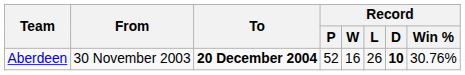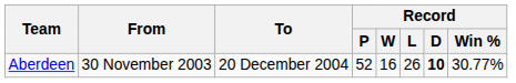 <table class="wikitable">
 <tr>
 <th rowspan="2">Team</th>
 <th rowspan="2">From</th>
 <th rowspan="2">To</th>
 <th colspan="5">Record</th>
 </tr>
 <tr>
 <th>P</th>
 <th>W</th>
 <th>L</th>
 <th>D</th>
 <th>Win %</th>
 </tr>
 <tr>
 <td><a href='#'>Aberdeen</a></td>
 <td>30 November 2003</td>
-<td><strong>20 December 2004</strong></td>
+<td>20 December 2004</td>
 <td>52</td>
 <td>16</td>
 <td>26</td>
 <td><strong>10</strong></td>
-<td>30.76%</td>
+<td>30.77%</td>
 </tr>
 </table>
